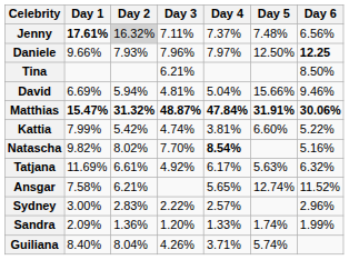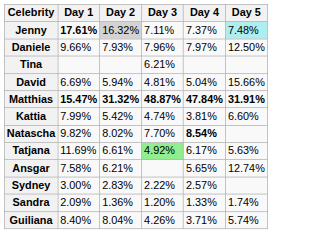 <table class="wikitable sortable center">
 <tr>
 <th>Celebrity</th>
 <th>Day 1</th>
 <th>Day 2</th>
 <th>Day 3</th>
 <th>Day 4</th>
 <th>Day 5</th>
-<th>Day 6</th>
 </tr>
 <tr>
 <th>Jenny</th>
 <td><strong>17.61%</strong></td>
 <td style="background: lightgrey;">16.32%</td>
 <td>7.11%</td>
 <td>7.37%</td>
-<td>7.48%</td>
-<td>6.56%</td>
+<td style="background: paleturquoise;">7.48%</td>
 </tr>
 <tr>
 <th>Daniele</th>
 <td>9.66%</td>
 <td>7.93%</td>
 <td>7.96%</td>
 <td>7.97%</td>
 <td>12.50%</td>
-<td><strong>12.25</strong></td>
 </tr>
 <tr>
 <th>Tina</th>
 <td></td>
 <td></td>
 <td>6.21%</td>
 <td></td>
 <td></td>
-<td>8.50%</td>
 </tr>
 <tr>
 <th>David</th>
 <td>6.69%</td>
 <td>5.94%</td>
 <td>4.81%</td>
 <td>5.04%</td>
 <td>15.66%</td>
-<td>9.46%</td>
 </tr>
 <tr>
 <th>Matthias</th>
 <td><strong>15.47%</strong></td>
 <td><strong>31.32%</strong></td>
 <td><strong>48.87%</strong></td>
 <td><strong>47.84%</strong></td>
 <td><strong>31.91%</strong></td>
-<td><strong>30.06%</strong></td>
 </tr>
 <tr>
 <th>Kattia</th>
 <td>7.99%</td>
 <td>5.42%</td>
 <td>4.74%</td>
 <td>3.81%</td>
 <td>6.60%</td>
-<td>5.22%</td>
 </tr>
 <tr>
 <th>Natascha</th>
 <td>9.82%</td>
 <td>8.02%</td>
 <td>7.70%</td>
 <td><strong>8.54%</strong></td>
 <td></td>
-<td>5.16%</td>
 </tr>
 <tr>
 <th>Tatjana</th>
 <td>11.69%</td>
 <td>6.61%</td>
-<td>4.92%</td>
+<td style="background: lightgreen;">4.92%</td>
 <td>6.17%</td>
 <td>5.63%</td>
-<td>6.32%</td>
 </tr>
 <tr>
 <th>Ansgar</th>
 <td>7.58%</td>
 <td>6.21%</td>
 <td></td>
 <td>5.65%</td>
 <td>12.74%</td>
-<td>11.52%</td>
 </tr>
 <tr>
 <th>Sydney</th>
 <td>3.00%</td>
 <td>2.83%</td>
 <td>2.22%</td>
 <td>2.57%</td>
 <td></td>
-<td>2.96%</td>
 </tr>
 <tr>
 <th>Sandra</th>
 <td>2.09%</td>
 <td>1.36%</td>
 <td>1.20%</td>
 <td>1.33%</td>
 <td>1.74%</td>
-<td>1.99%</td>
 </tr>
 <tr>
 <th>Guiliana</th>
 <td>8.40%</td>
 <td>8.04%</td>
 <td>4.26%</td>
 <td>3.71%</td>
 <td>5.74%</td>
-<td></td>
 </tr>
 </table>
